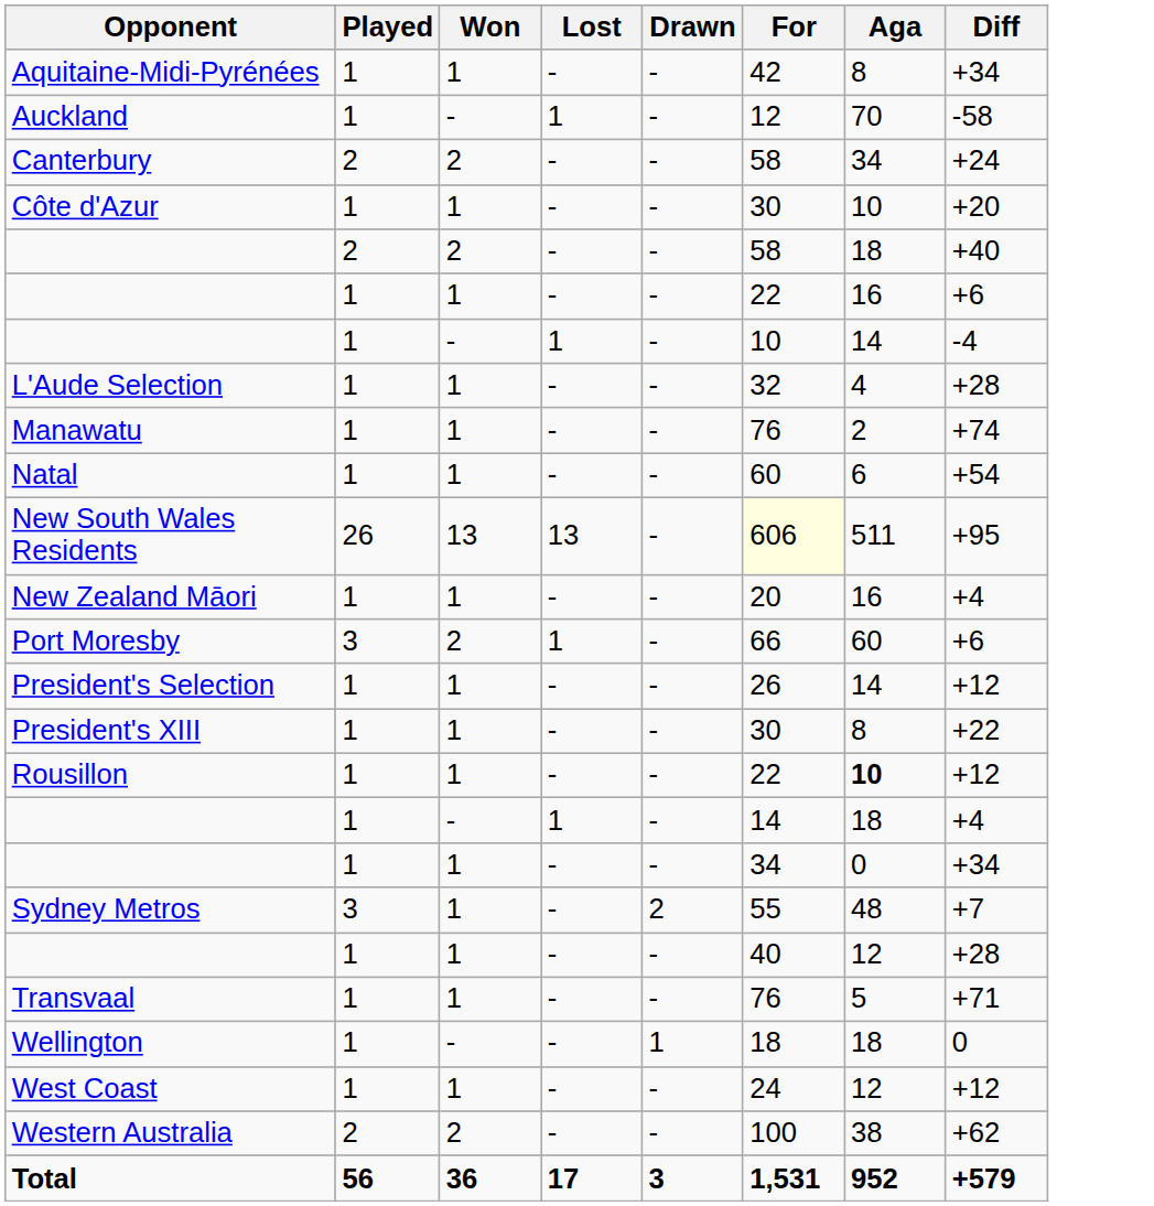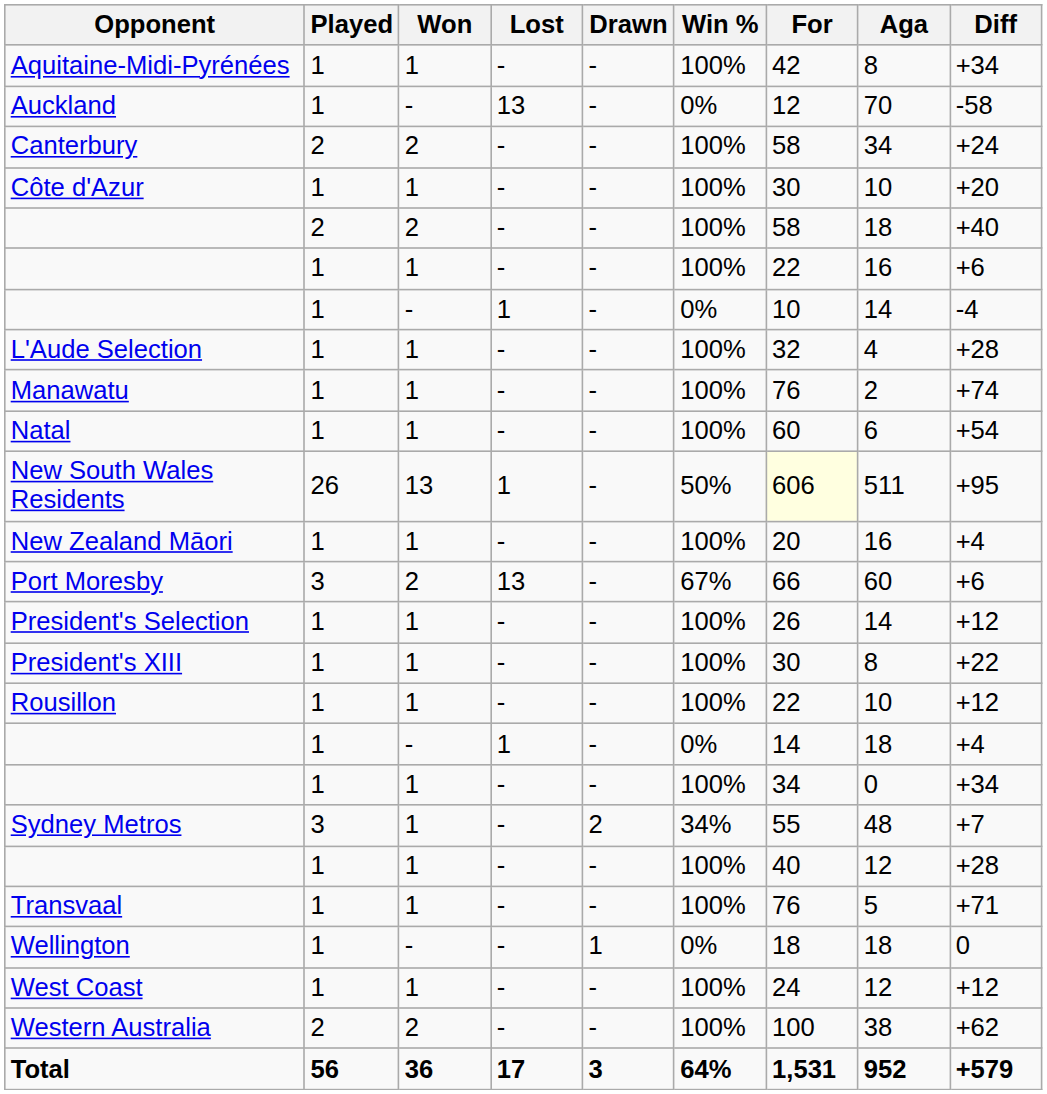 <table class="wikitable sortable" style="font-size:100%">
 <tr>
 <th style="width:180px;">Opponent</th>
 <th style="width:50px;">Played</th>
 <th style="width:50px;">Won</th>
 <th style="width:50px;">Lost</th>
 <th style="width:50px;">Drawn</th>
+<th style="width:50px;">Win %</th>
 <th style="width:50px;">For</th>
 <th style="width:50px;">Aga</th>
 <th style="width:50px;">Diff</th>
 </tr>
 <tr>
 <td style="text-align:left;"> <a href='#'>Aquitaine-Midi-Pyrénées</a></td>
 <td>1</td>
 <td>1</td>
 <td>-</td>
 <td>-</td>
+<td>100%</td>
 <td>42</td>
 <td>8</td>
 <td>+34</td>
 </tr>
 <tr>
 <td style="text-align:left;"> <a href='#'>Auckland</a></td>
 <td>1</td>
 <td>-</td>
-<td>1</td>
+<td>13</td>
 <td>-</td>
+<td>0%</td>
 <td>12</td>
 <td>70</td>
 <td>-58</td>
 </tr>
 <tr>
 <td style="text-align:left;"> <a href='#'>Canterbury</a></td>
 <td>2</td>
 <td>2</td>
 <td>-</td>
 <td>-</td>
+<td>100%</td>
 <td>58</td>
 <td>34</td>
 <td>+24</td>
 </tr>
 <tr>
 <td style="text-align:left;"> <a href='#'>Côte d'Azur</a></td>
 <td>1</td>
 <td>1</td>
 <td>-</td>
 <td>-</td>
+<td>100%</td>
 <td>30</td>
 <td>10</td>
 <td>+20</td>
 </tr>
 <tr>
 <td style="text-align:left;"></td>
 <td>2</td>
 <td>2</td>
 <td>-</td>
 <td>-</td>
+<td>100%</td>
 <td>58</td>
 <td>18</td>
 <td>+40</td>
 </tr>
 <tr>
 <td style="text-align:left;"></td>
 <td>1</td>
 <td>1</td>
 <td>-</td>
 <td>-</td>
+<td>100%</td>
 <td>22</td>
 <td>16</td>
 <td>+6</td>
 </tr>
 <tr>
 <td style="text-align:left;"></td>
 <td>1</td>
 <td>-</td>
 <td>1</td>
 <td>-</td>
+<td>0%</td>
 <td>10</td>
 <td>14</td>
 <td>-4</td>
 </tr>
 <tr>
 <td style="text-align:left;"> <a href='#'>L'Aude Selection</a></td>
 <td>1</td>
 <td>1</td>
 <td>-</td>
 <td>-</td>
+<td>100%</td>
 <td>32</td>
 <td>4</td>
 <td>+28</td>
 </tr>
 <tr>
 <td style="text-align:left;"> <a href='#'>Manawatu</a></td>
 <td>1</td>
 <td>1</td>
 <td>-</td>
 <td>-</td>
+<td>100%</td>
 <td>76</td>
 <td>2</td>
 <td>+74</td>
 </tr>
 <tr>
 <td style="text-align:left;"> <a href='#'>Natal</a></td>
 <td>1</td>
 <td>1</td>
 <td>-</td>
 <td>-</td>
+<td>100%</td>
 <td>60</td>
 <td>6</td>
 <td>+54</td>
 </tr>
 <tr>
 <td style="text-align:left;"> <a href='#'>New South Wales Residents</a></td>
 <td>26</td>
 <td>13</td>
-<td>13</td>
+<td>1</td>
 <td>-</td>
+<td>50%</td>
 <td style="background: lightyellow;">606</td>
 <td>511</td>
 <td>+95</td>
 </tr>
 <tr>
 <td style="text-align:left;"> <a href='#'>New Zealand Māori</a></td>
 <td>1</td>
 <td>1</td>
 <td>-</td>
 <td>-</td>
+<td>100%</td>
 <td>20</td>
 <td>16</td>
 <td>+4</td>
 </tr>
 <tr>
 <td style="text-align:left;"> <a href='#'>Port Moresby</a></td>
 <td>3</td>
 <td>2</td>
-<td>1</td>
+<td>13</td>
 <td>-</td>
+<td>67%</td>
 <td>66</td>
 <td>60</td>
 <td>+6</td>
 </tr>
 <tr>
 <td style="text-align:left;"> <a href='#'>President's Selection</a></td>
 <td>1</td>
 <td>1</td>
 <td>-</td>
 <td>-</td>
+<td>100%</td>
 <td>26</td>
 <td>14</td>
 <td>+12</td>
 </tr>
 <tr>
 <td style="text-align:left;"> <a href='#'>President's XIII</a></td>
 <td>1</td>
 <td>1</td>
 <td>-</td>
 <td>-</td>
+<td>100%</td>
 <td>30</td>
 <td>8</td>
 <td>+22</td>
 </tr>
 <tr>
 <td style="text-align:left;"> <a href='#'>Rousillon</a></td>
 <td>1</td>
 <td>1</td>
 <td>-</td>
 <td>-</td>
+<td>100%</td>
 <td>22</td>
-<td><strong>10</strong></td>
+<td>10</td>
 <td>+12</td>
 </tr>
 <tr>
 <td style="text-align:left;"></td>
 <td>1</td>
 <td>-</td>
 <td>1</td>
 <td>-</td>
+<td>0%</td>
 <td>14</td>
 <td>18</td>
 <td>+4</td>
 </tr>
 <tr>
 <td style="text-align:left;"></td>
 <td>1</td>
 <td>1</td>
 <td>-</td>
 <td>-</td>
+<td>100%</td>
 <td>34</td>
 <td>0</td>
 <td>+34</td>
 </tr>
 <tr>
 <td style="text-align:left;"> <a href='#'>Sydney Metros</a></td>
 <td>3</td>
 <td>1</td>
 <td>-</td>
 <td>2</td>
+<td>34%</td>
 <td>55</td>
 <td>48</td>
 <td>+7</td>
 </tr>
 <tr>
 <td style="text-align:left;"></td>
 <td>1</td>
 <td>1</td>
 <td>-</td>
 <td>-</td>
+<td>100%</td>
 <td>40</td>
 <td>12</td>
 <td>+28</td>
 </tr>
 <tr>
 <td style="text-align:left;"> <a href='#'>Transvaal</a></td>
 <td>1</td>
 <td>1</td>
 <td>-</td>
 <td>-</td>
+<td>100%</td>
 <td>76</td>
 <td>5</td>
 <td>+71</td>
 </tr>
 <tr>
 <td style="text-align:left;"> <a href='#'>Wellington</a></td>
 <td>1</td>
 <td>-</td>
 <td>-</td>
 <td>1</td>
+<td>0%</td>
 <td>18</td>
 <td>18</td>
 <td>0</td>
 </tr>
 <tr>
 <td style="text-align:left;"> <a href='#'>West Coast</a></td>
 <td>1</td>
 <td>1</td>
 <td>-</td>
 <td>-</td>
+<td>100%</td>
 <td>24</td>
 <td>12</td>
 <td>+12</td>
 </tr>
 <tr>
 <td style="text-align:left;"> <a href='#'>Western Australia</a></td>
 <td>2</td>
 <td>2</td>
 <td>-</td>
 <td>-</td>
+<td>100%</td>
 <td>100</td>
 <td>38</td>
 <td>+62</td>
 </tr>
 <tr>
 <td style="text-align:left;"><strong>Total</strong></td>
 <td><strong>56</strong></td>
 <td><strong>36</strong></td>
 <td><strong>17</strong></td>
 <td><strong>3</strong></td>
+<td><strong>64%</strong></td>
 <td><strong>1,531</strong></td>
 <td><strong>952</strong></td>
 <td><strong>+579</strong></td>
 </tr>
 </table>
